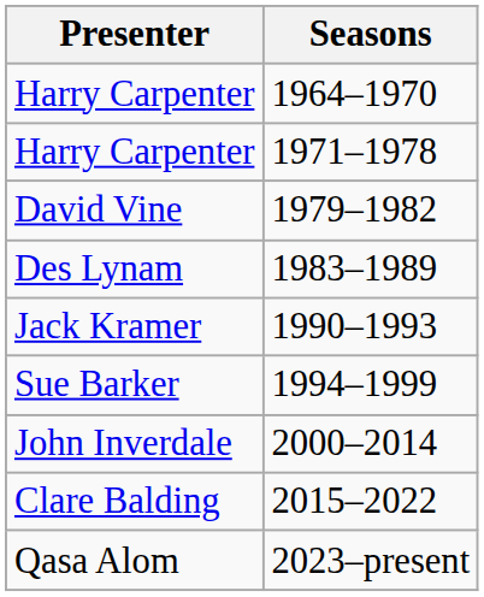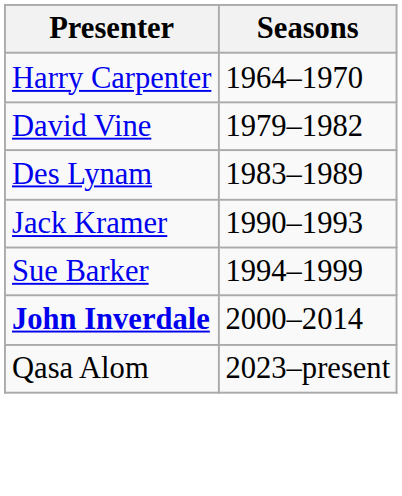 <table class="wikitable">
 <tr>
 <th>Presenter</th>
 <th>Seasons</th>
 </tr>
 <tr>
 <td><a href='#'>Harry Carpenter</a></td>
 <td>1964–1970</td>
-</tr>
-<tr>
-<td><a href='#'>Harry Carpenter</a></td>
-<td>1971–1978</td>
 </tr>
 <tr>
 <td><a href='#'>David Vine</a></td>
 <td>1979–1982</td>
 </tr>
 <tr>
 <td><a href='#'>Des Lynam</a></td>
 <td>1983–1989</td>
 </tr>
 <tr>
 <td><a href='#'>Jack Kramer</a></td>
 <td>1990–1993</td>
 </tr>
 <tr>
 <td><a href='#'>Sue Barker</a></td>
 <td>1994–1999</td>
 </tr>
 <tr>
-<td><a href='#'>John Inverdale</a></td>
+<td><strong><a href='#'>John Inverdale</a></strong></td>
 <td>2000–2014</td>
-</tr>
-<tr>
-<td><a href='#'>Clare Balding</a></td>
-<td>2015–2022</td>
 </tr>
 <tr>
 <td>Qasa Alom</td>
 <td>2023–present</td>
 </tr>
 </table>
